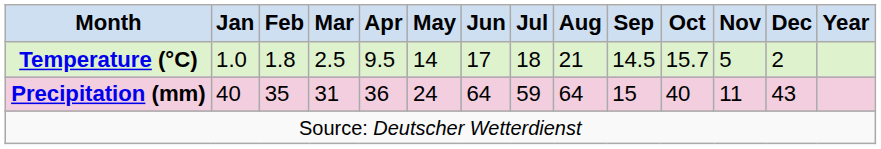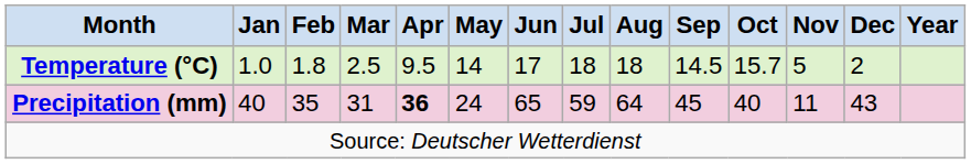 <table class="wikitable" style="font-size:90%;margin: 1em auto;">
 <tr>
 <th style="background:#cedff2; color:#000; height:17px;">Month</th>
 <th style="background:#cedff2; color:#000;">Jan</th>
 <th style="background:#cedff2; color:#000;">Feb</th>
 <th style="background:#cedff2; color:#000;">Mar</th>
 <th style="background:#cedff2; color:#000;">Apr</th>
 <th style="background:#cedff2; color:#000;">May</th>
 <th style="background:#cedff2; color:#000;">Jun</th>
 <th style="background:#cedff2; color:#000;">Jul</th>
 <th style="background:#cedff2; color:#000;">Aug</th>
 <th style="background:#cedff2; color:#000;">Sep</th>
 <th style="background:#cedff2; color:#000;">Oct</th>
 <th style="background:#cedff2; color:#000;">Nov</th>
 <th style="background:#cedff2; color:#000;">Dec</th>
 <th style="background:#cedff2; color:#000;">Year</th>
 </tr>
 <tr>
 <th style="background:#dff2ce; color:#000;"><a href='#'>Temperature</a> (°C)</th>
 <td style="background:#dff2ce; color:#000;">1.0</td>
 <td style="background:#dff2ce; color:#000;">1.8</td>
 <td style="background:#dff2ce; color:#000;">2.5</td>
 <td style="background:#dff2ce; color:#000;">9.5</td>
 <td style="background:#dff2ce; color:#000;">14</td>
 <td style="background:#dff2ce; color:#000;">17</td>
 <td style="background:#dff2ce; color:#000;">18</td>
-<td style="background:#dff2ce; color:#000;">21</td>
+<td style="background:#dff2ce; color:#000;">18</td>
 <td style="background:#dff2ce; color:#000;">14.5</td>
 <td style="background:#dff2ce; color:#000;">15.7</td>
 <td style="background:#dff2ce; color:#000;">5</td>
 <td style="background:#dff2ce; color:#000;">2</td>
 <td style="background:#dff2ce; color:#000;"></td>
 </tr>
 <tr>
 <th style="background:#f2cedf; color:#000;"><a href='#'>Precipitation</a> (mm)</th>
 <td style="background:#f2cedf; color:#000;">40</td>
 <td style="background:#f2cedf; color:#000;">35</td>
 <td style="background:#f2cedf; color:#000;">31</td>
-<td style="background:#f2cedf; color:#000;">36</td>
+<td style="background:#f2cedf; color:#000;"><strong>36</strong></td>
 <td style="background:#f2cedf; color:#000;">24</td>
-<td style="background:#f2cedf; color:#000;">64</td>
+<td style="background:#f2cedf; color:#000;">65</td>
 <td style="background:#f2cedf; color:#000;">59</td>
 <td style="background:#f2cedf; color:#000;">64</td>
-<td style="background:#f2cedf; color:#000;">15</td>
+<td style="background:#f2cedf; color:#000;">45</td>
 <td style="background:#f2cedf; color:#000;">40</td>
 <td style="background:#f2cedf; color:#000;">11</td>
 <td style="background:#f2cedf; color:#000;">43</td>
 <td style="background:#f2cedf; color:#000;"></td>
 </tr>
 <tr>
 <td colspan="14" style="text-align:center;font-size:90%;">Source: <em>Deutscher Wetterdienst</em></td>
 </tr>
 </table>
